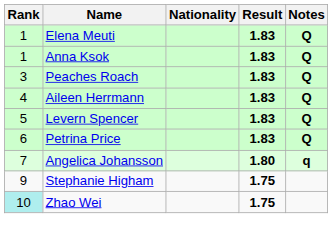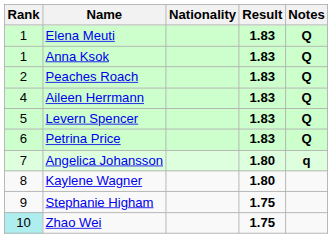 <table class="wikitable sortable" style="text-align:center">
 <tr>
 <th>Rank</th>
 <th>Name</th>
 <th>Nationality</th>
 <th>Result</th>
 <th>Notes</th>
 </tr>
 <tr bgcolor=ccffcc>
 <td>1</td>
 <td align=left><a href='#'>Elena Meuti</a></td>
 <td align=left></td>
 <td><strong>1.83</strong></td>
 <td><strong>Q</strong></td>
 </tr>
 <tr bgcolor=ccffcc>
 <td>1</td>
 <td align=left><a href='#'>Anna Ksok</a></td>
 <td align=left></td>
 <td><strong>1.83</strong></td>
 <td><strong>Q</strong></td>
 </tr>
 <tr bgcolor=ccffcc>
-<td>3</td>
+<td>2</td>
 <td align=left><a href='#'>Peaches Roach</a></td>
 <td align=left></td>
 <td><strong>1.83</strong></td>
 <td><strong>Q</strong></td>
 </tr>
 <tr bgcolor=ccffcc>
 <td>4</td>
 <td align=left><a href='#'>Aileen Herrmann</a></td>
 <td align=left></td>
 <td><strong>1.83</strong></td>
 <td><strong>Q</strong></td>
 </tr>
 <tr bgcolor=ccffcc>
 <td>5</td>
 <td align=left><a href='#'>Levern Spencer</a></td>
 <td align=left></td>
 <td><strong>1.83</strong></td>
 <td><strong>Q</strong></td>
 </tr>
 <tr bgcolor=ccffcc>
 <td>6</td>
 <td align=left><a href='#'>Petrina Price</a></td>
 <td align=left></td>
 <td><strong>1.83</strong></td>
 <td><strong>Q</strong></td>
 </tr>
 <tr bgcolor=ddffdd>
 <td>7</td>
 <td align=left><a href='#'>Angelica Johansson</a></td>
 <td align=left></td>
 <td><strong>1.80</strong></td>
 <td><strong>q</strong></td>
 </tr>
 <tr>
+<td>8</td>
+<td align=left><a href='#'>Kaylene Wagner</a></td>
+<td align=left></td>
+<td><strong>1.80</strong></td>
+<td></td>
+</tr>
+<tr>
 <td>9</td>
 <td align=left><a href='#'>Stephanie Higham</a></td>
 <td align=left></td>
 <td><strong>1.75</strong></td>
 <td></td>
 </tr>
 <tr>
 <td style="background: paleturquoise;">10</td>
 <td align=left><a href='#'>Zhao Wei</a></td>
 <td align=left></td>
 <td><strong>1.75</strong></td>
 <td></td>
 </tr>
 </table>
